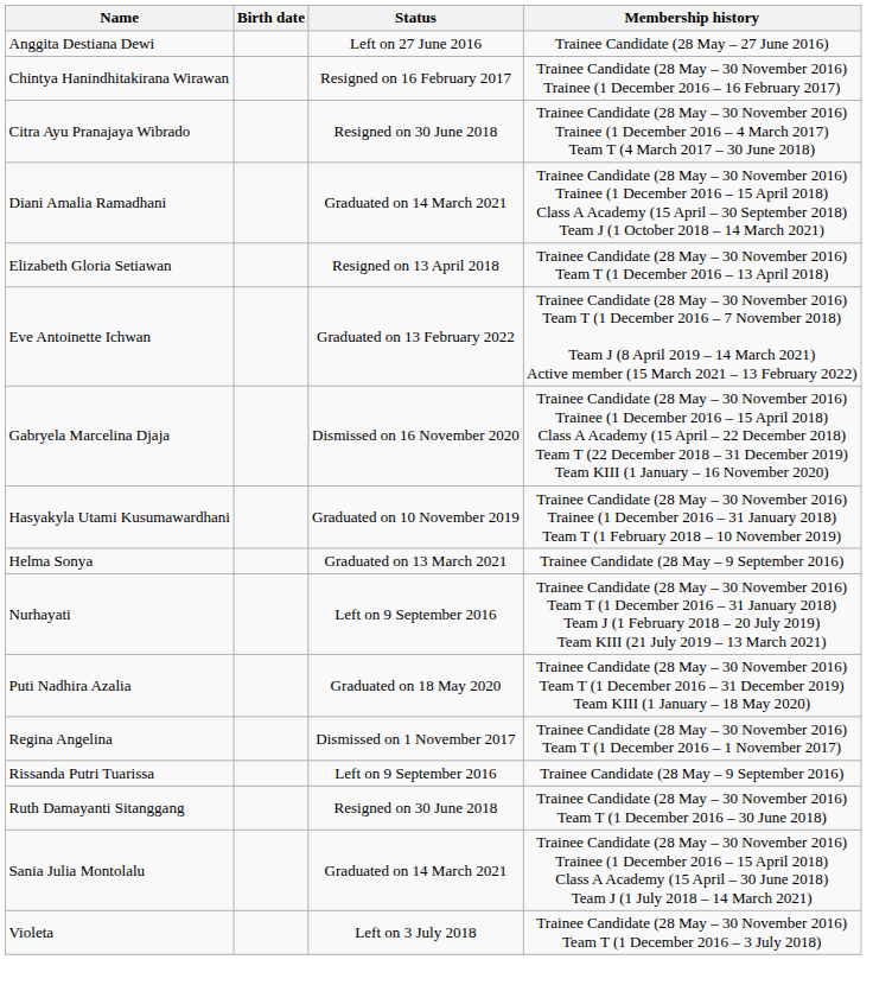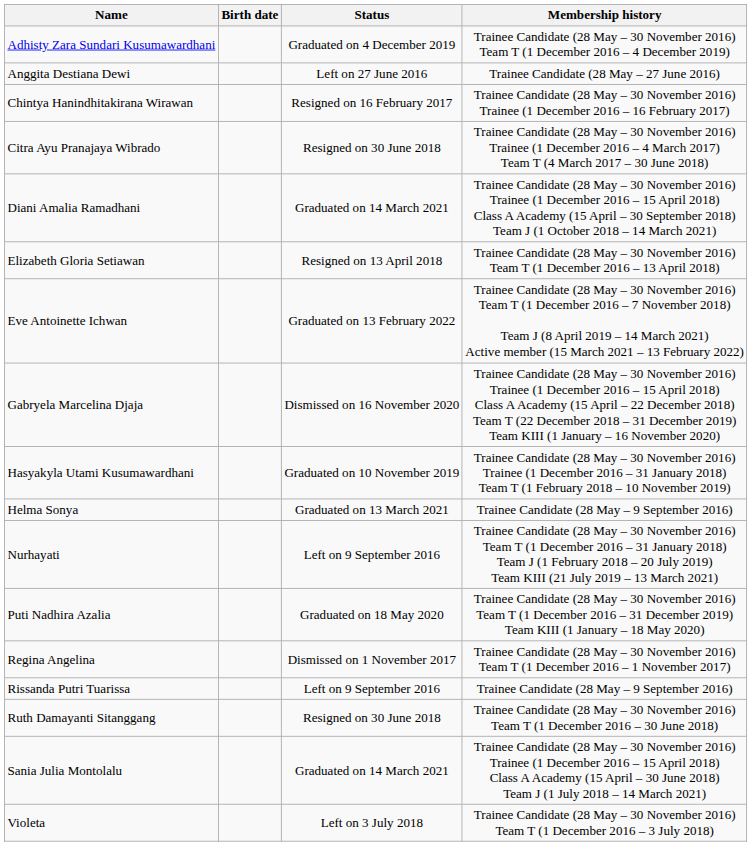 <table class="wikitable sortable" style="font-size:95%;">
 <tr>
 <th>Name</th>
 <th>Birth date</th>
 <th>Status</th>
 <th class="unsortable">Membership history</th>
+</tr>
+<tr>
+<td><a href='#'>Adhisty Zara Sundari Kusumawardhani</a></td>
+<td style="text-align:left;"></td>
+<td style="text-align:center;">Graduated on 4 December 2019</td>
+<td style="text-align:center;">Trainee Candidate (28 May – 30 November 2016)<br>Team T (1 December 2016 – 4 December 2019)</td>
 </tr>
 <tr>
 <td>Anggita Destiana Dewi</td>
 <td style="text-align:left;"></td>
 <td style="text-align:center;">Left on 27 June 2016</td>
 <td style="text-align:center;">Trainee Candidate (28 May – 27 June 2016)</td>
 </tr>
 <tr>
 <td>Chintya Hanindhitakirana Wirawan</td>
 <td style="text-align:left;"></td>
 <td style="text-align:center;">Resigned on 16 February 2017</td>
 <td style="text-align:center;">Trainee Candidate (28 May – 30 November 2016)<br>Trainee (1 December 2016 – 16 February 2017)</td>
 </tr>
 <tr>
 <td>Citra Ayu Pranajaya Wibrado</td>
 <td style="text-align:left;"></td>
 <td style="text-align:center;">Resigned on 30 June 2018</td>
 <td style="text-align:center;">Trainee Candidate (28 May – 30 November 2016)<br>Trainee (1 December 2016 – 4 March 2017)<br>Team T (4 March 2017 – 30 June 2018)</td>
 </tr>
 <tr>
 <td>Diani Amalia Ramadhani</td>
 <td style="text-align:left;"></td>
 <td style="text-align:center;">Graduated on 14 March 2021</td>
 <td style="text-align:center;">Trainee Candidate (28 May – 30 November 2016)<br>Trainee (1 December 2016 – 15 April 2018)<br>Class A Academy (15 April – 30 September 2018)<br>Team J (1 October 2018 – 14 March 2021)</td>
 </tr>
 <tr>
 <td>Elizabeth Gloria Setiawan</td>
 <td style="text-align:left;"></td>
 <td style="text-align:center;">Resigned on 13 April 2018</td>
 <td style="text-align:center;">Trainee Candidate (28 May – 30 November 2016)<br>Team T (1 December 2016 – 13 April 2018)</td>
 </tr>
 <tr>
 <td>Eve Antoinette Ichwan</td>
 <td style="text-align:left;"></td>
 <td style="text-align:center;">Graduated on 13 February 2022</td>
 <td style="text-align:center;">Trainee Candidate (28 May – 30 November 2016)<br>Team T (1 December 2016 – 7 November 2018)<br><br>Team J (8 April 2019 – 14 March 2021)<br>Active member (15 March 2021 – 13 February 2022)</td>
 </tr>
 <tr>
 <td>Gabryela Marcelina Djaja</td>
 <td style="text-align:left;"></td>
 <td style="text-align:center;">Dismissed on 16 November 2020</td>
 <td style="text-align:center;">Trainee Candidate (28 May – 30 November 2016)<br>Trainee (1 December 2016 – 15 April 2018)<br>Class A Academy (15 April – 22 December 2018)<br>Team T (22 December 2018 – 31 December 2019)<br>Team KIII (1 January – 16 November 2020)</td>
 </tr>
 <tr>
 <td>Hasyakyla Utami Kusumawardhani</td>
 <td style="text-align:left;"></td>
 <td style="text-align:center;">Graduated on 10 November 2019</td>
 <td style="text-align:center;">Trainee Candidate (28 May – 30 November 2016)<br>Trainee (1 December 2016 – 31 January 2018)<br>Team T (1 February 2018 – 10 November 2019)</td>
 </tr>
 <tr>
 <td>Helma Sonya</td>
 <td style="text-align:left;"></td>
 <td style="text-align:center;">Graduated on 13 March 2021</td>
 <td style="text-align:center;">Trainee Candidate (28 May – 9 September 2016)</td>
 </tr>
 <tr>
 <td>Nurhayati</td>
 <td style="text-align:left;"></td>
 <td style="text-align:center;">Left on 9 September 2016</td>
 <td style="text-align:center;">Trainee Candidate (28 May – 30 November 2016)<br>Team T (1 December 2016 – 31 January 2018)<br>Team J (1 February 2018 – 20 July 2019)<br>Team KIII (21 July 2019 – 13 March 2021)</td>
 </tr>
 <tr>
 <td>Puti Nadhira Azalia</td>
 <td style="text-align:left;"></td>
 <td style="text-align:center;">Graduated on 18 May 2020</td>
 <td style="text-align:center;">Trainee Candidate (28 May – 30 November 2016)<br>Team T (1 December 2016 – 31 December 2019)<br>Team KIII (1 January – 18 May 2020)</td>
 </tr>
 <tr>
 <td>Regina Angelina</td>
 <td style="text-align:left;"></td>
 <td style="text-align:center;">Dismissed on 1 November 2017</td>
 <td style="text-align:center;">Trainee Candidate (28 May – 30 November 2016)<br>Team T (1 December 2016 – 1 November 2017)</td>
 </tr>
 <tr>
 <td>Rissanda Putri Tuarissa</td>
 <td style="text-align:left;"></td>
 <td style="text-align:center;">Left on 9 September 2016</td>
 <td style="text-align:center;">Trainee Candidate (28 May – 9 September 2016)</td>
 </tr>
 <tr>
 <td>Ruth Damayanti Sitanggang</td>
 <td style="text-align:left;"></td>
 <td style="text-align:center;">Resigned on 30 June 2018</td>
 <td style="text-align:center;">Trainee Candidate (28 May – 30 November 2016)<br>Team T (1 December 2016 – 30 June 2018)</td>
 </tr>
 <tr>
 <td>Sania Julia Montolalu</td>
 <td style="text-align:left;"></td>
 <td style="text-align:center;">Graduated on 14 March 2021</td>
 <td style="text-align:center;">Trainee Candidate (28 May – 30 November 2016)<br>Trainee (1 December 2016 – 15 April 2018)<br>Class A Academy (15 April – 30 June 2018)<br>Team J (1 July 2018 – 14 March 2021)</td>
 </tr>
 <tr>
 <td>Violeta</td>
 <td style="text-align:left;"></td>
 <td style="text-align:center;">Left on 3 July 2018</td>
 <td style="text-align:center;">Trainee Candidate (28 May – 30 November 2016)<br>Team T (1 December 2016 – 3 July 2018)</td>
 </tr>
 </table>
